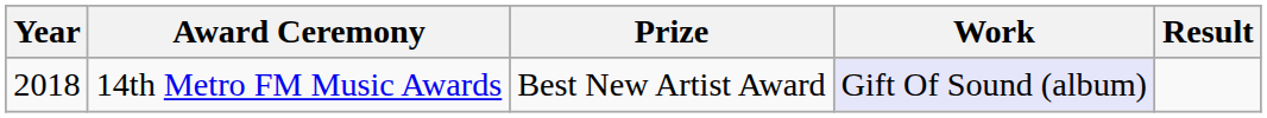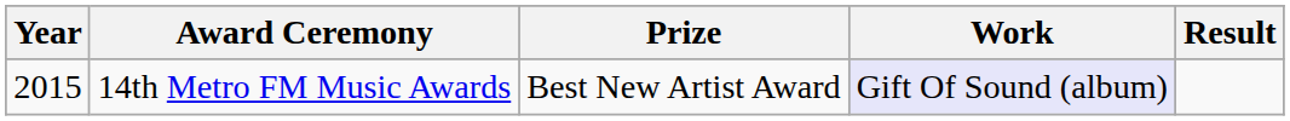 <table class="wikitable">
 <tr>
 <th>Year</th>
 <th>Award Ceremony</th>
 <th>Prize</th>
 <th>Work</th>
 <th>Result</th>
 </tr>
 <tr>
-<td>2018</td>
+<td>2015</td>
 <td>14th <a href='#'>Metro FM Music Awards</a></td>
 <td>Best New Artist Award </td>
 <td style="background: lavender;">Gift Of Sound (album)</td>
 <td></td>
 </tr>
 </table>
